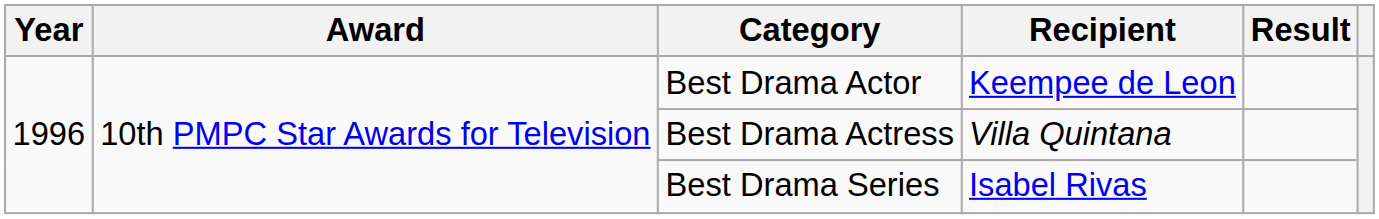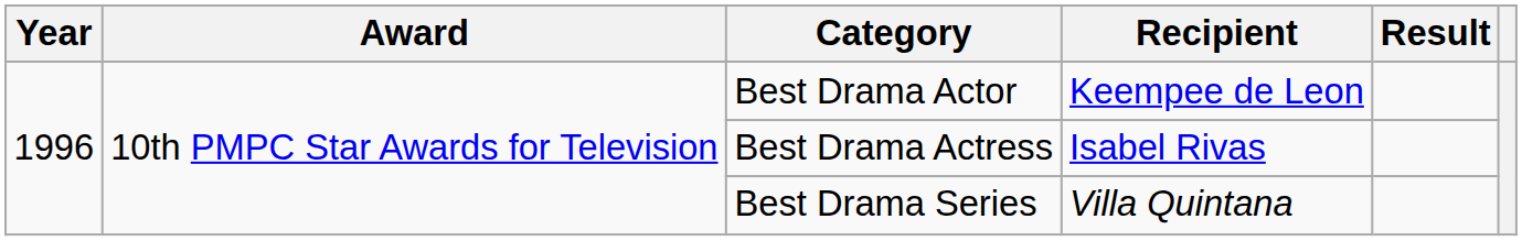 <table class="wikitable">
 <tr>
 <th>Year</th>
 <th>Award</th>
 <th>Category</th>
 <th>Recipient</th>
 <th>Result</th>
 <th></th>
 </tr>
 <tr>
 <td rowspan=3>1996</td>
 <td rowspan=3>10th <a href='#'>PMPC Star Awards for Television</a></td>
 <td>Best Drama Actor</td>
 <td><a href='#'>Keempee de Leon</a></td>
 <td></td>
 <th rowspan=3></th>
 </tr>
 <tr>
 <td>Best Drama Actress</td>
-<td><em>Villa Quintana</em></td>
+<td><a href='#'>Isabel Rivas</a></td>
 <td></td>
 </tr>
 <tr>
 <td>Best Drama Series</td>
-<td><a href='#'>Isabel Rivas</a></td>
+<td><em>Villa Quintana</em></td>
 <td></td>
 </tr>
 </table>
